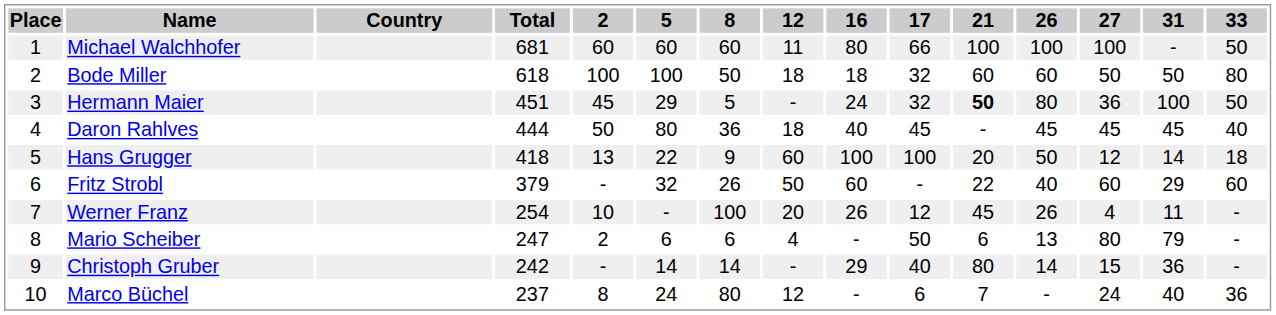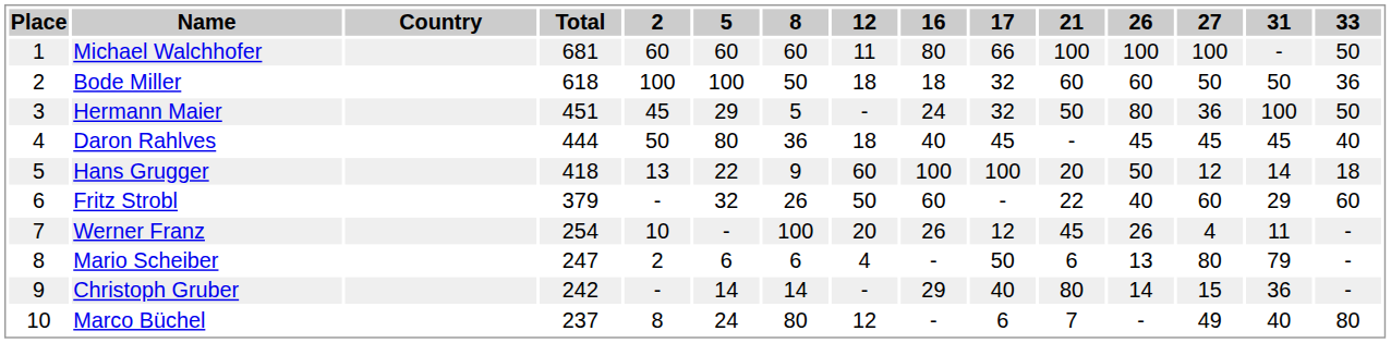 <table border="0" style="border: 1px solid #999; background-color:#FFFFFF; text-align:center; font-size:86%; line-height:15px;">
 <tr align="center" bgcolor="#CCCCCC">
 <th width=35>Place</th>
 <th width=170>Name</th>
 <th width=120>Country</th>
 <th width=50>Total</th>
 <th width=40>2</th>
 <th width=40>5</th>
 <th width=40>8</th>
 <th width=40>12</th>
 <th width=40>16</th>
 <th width=40>17</th>
 <th width=40>21</th>
 <th width=40>26</th>
 <th width=40>27</th>
 <th width=40>31</th>
 <th width=40>33</th>
 </tr>
 <tr bgcolor="#EFEFEF">
 <td>1</td>
 <td align="left"><a href='#'>Michael Walchhofer</a></td>
 <td align="left"></td>
 <td>681</td>
 <td>60</td>
 <td>60</td>
 <td>60</td>
 <td>11</td>
 <td>80</td>
 <td>66</td>
 <td>100</td>
 <td>100</td>
 <td>100</td>
 <td>-</td>
 <td>50</td>
 </tr>
 <tr>
 <td>2</td>
 <td align="left"><a href='#'>Bode Miller</a></td>
 <td align="left"></td>
 <td>618</td>
 <td>100</td>
 <td>100</td>
 <td>50</td>
 <td>18</td>
 <td>18</td>
 <td>32</td>
 <td>60</td>
 <td>60</td>
 <td>50</td>
 <td>50</td>
-<td>80</td>
+<td>36</td>
 </tr>
 <tr bgcolor="#EFEFEF">
 <td>3</td>
 <td align="left"><a href='#'>Hermann Maier</a></td>
 <td align="left"></td>
 <td>451</td>
 <td>45</td>
 <td>29</td>
 <td>5</td>
 <td>-</td>
 <td>24</td>
 <td>32</td>
-<td><strong>50</strong></td>
+<td>50</td>
 <td>80</td>
 <td>36</td>
 <td>100</td>
 <td>50</td>
 </tr>
 <tr>
 <td>4</td>
 <td align="left"><a href='#'>Daron Rahlves</a></td>
 <td align="left"></td>
 <td>444</td>
 <td>50</td>
 <td>80</td>
 <td>36</td>
 <td>18</td>
 <td>40</td>
 <td>45</td>
 <td>-</td>
 <td>45</td>
 <td>45</td>
 <td>45</td>
 <td>40</td>
 </tr>
 <tr bgcolor="#EFEFEF">
 <td>5</td>
 <td align="left"><a href='#'>Hans Grugger</a></td>
 <td align="left"></td>
 <td>418</td>
 <td>13</td>
 <td>22</td>
 <td>9</td>
 <td>60</td>
 <td>100</td>
 <td>100</td>
 <td>20</td>
 <td>50</td>
 <td>12</td>
 <td>14</td>
 <td>18</td>
 </tr>
 <tr>
 <td>6</td>
 <td align="left"><a href='#'>Fritz Strobl</a></td>
 <td align="left"></td>
 <td>379</td>
 <td>-</td>
 <td>32</td>
 <td>26</td>
 <td>50</td>
 <td>60</td>
 <td>-</td>
 <td>22</td>
 <td>40</td>
 <td>60</td>
 <td>29</td>
 <td>60</td>
 </tr>
 <tr bgcolor="#EFEFEF">
 <td>7</td>
 <td align="left"><a href='#'>Werner Franz</a></td>
 <td align="left"></td>
 <td>254</td>
 <td>10</td>
 <td>-</td>
 <td>100</td>
 <td>20</td>
 <td>26</td>
 <td>12</td>
 <td>45</td>
 <td>26</td>
 <td>4</td>
 <td>11</td>
 <td>-</td>
 </tr>
 <tr>
 <td>8</td>
 <td align="left"><a href='#'>Mario Scheiber</a></td>
 <td align="left"></td>
 <td>247</td>
 <td>2</td>
 <td>6</td>
 <td>6</td>
 <td>4</td>
 <td>-</td>
 <td>50</td>
 <td>6</td>
 <td>13</td>
 <td>80</td>
 <td>79</td>
 <td>-</td>
 </tr>
 <tr bgcolor="#EFEFEF">
 <td>9</td>
 <td align="left"><a href='#'>Christoph Gruber</a></td>
 <td align="left"></td>
 <td>242</td>
 <td>-</td>
 <td>14</td>
 <td>14</td>
 <td>-</td>
 <td>29</td>
 <td>40</td>
 <td>80</td>
 <td>14</td>
 <td>15</td>
 <td>36</td>
 <td>-</td>
 </tr>
 <tr>
 <td>10</td>
 <td align="left"><a href='#'>Marco Büchel</a></td>
 <td align="left"></td>
 <td>237</td>
 <td>8</td>
 <td>24</td>
 <td>80</td>
 <td>12</td>
 <td>-</td>
 <td>6</td>
 <td>7</td>
 <td>-</td>
-<td>24</td>
+<td>49</td>
 <td>40</td>
-<td>36</td>
+<td>80</td>
 </tr>
 </table>
